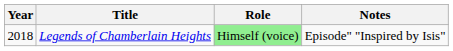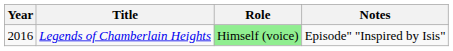 <table class="wikitable">
 <tr>
 <th rowspan="1">Year</th>
 <th rowspan="1">Title</th>
 <th rowspan="1">Role</th>
 <th rowspan="1">Notes</th>
 </tr>
 <tr>
-<td>2018</td>
+<td>2016</td>
 <td><em><a href='#'>Legends of Chamberlain Heights</a></em></td>
 <td style="background: lightgreen;">Himself (voice)</td>
 <td>Episode" "Inspired by Isis"</td>
 </tr>
 </table>
